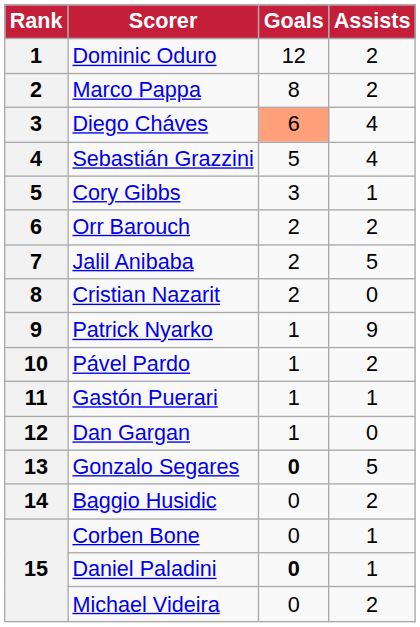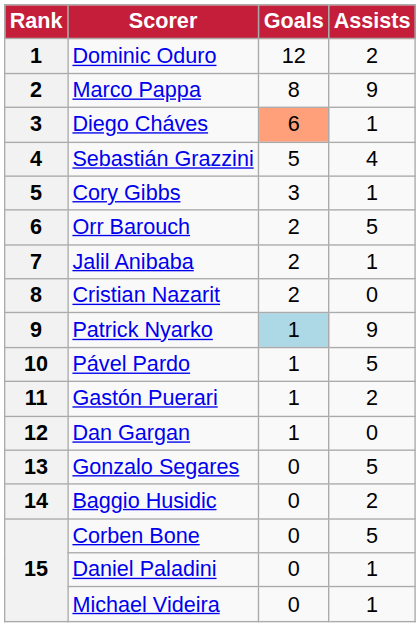 <table class="wikitable" style="text-align:center">
 <tr>
 <th style="background:#C41E3A; color:white; text-align:center;">Rank</th>
 <th style="background:#C41E3A; color:white; text-align:center;">Scorer</th>
 <th style="background:#C41E3A; color:white; text-align:center;">Goals</th>
 <th style="background:#C41E3A; color:white; text-align:center;">Assists</th>
 </tr>
 <tr>
 <th>1</th>
 <td align="left"> <a href='#'>Dominic Oduro</a></td>
 <td>12</td>
 <td>2</td>
 </tr>
 <tr>
 <th>2</th>
 <td align="left"> <a href='#'>Marco Pappa</a></td>
 <td>8</td>
-<td>2</td>
+<td>9</td>
 </tr>
 <tr>
 <th>3</th>
 <td align="left"> <a href='#'>Diego Cháves</a></td>
 <td style="background: lightsalmon;">6</td>
-<td>4</td>
+<td>1</td>
 </tr>
 <tr>
 <th>4</th>
 <td align="left"> <a href='#'>Sebastián Grazzini</a></td>
 <td>5</td>
 <td>4</td>
 </tr>
 <tr>
 <th>5</th>
 <td align="left"> <a href='#'>Cory Gibbs</a></td>
 <td>3</td>
 <td>1</td>
 </tr>
 <tr>
 <th>6</th>
 <td align="left"> <a href='#'>Orr Barouch</a></td>
 <td>2</td>
-<td>2</td>
+<td>5</td>
 </tr>
 <tr>
 <th>7</th>
 <td align="left"> <a href='#'>Jalil Anibaba</a></td>
 <td>2</td>
-<td>5</td>
+<td>1</td>
 </tr>
 <tr>
 <th>8</th>
 <td align="left"> <a href='#'>Cristian Nazarit</a></td>
 <td>2</td>
 <td>0</td>
 </tr>
 <tr>
 <th>9</th>
 <td align="left"> <a href='#'>Patrick Nyarko</a></td>
-<td>1</td>
+<td style="background: lightblue;">1</td>
 <td>9</td>
 </tr>
 <tr>
 <th>10</th>
 <td align="left"> <a href='#'>Pável Pardo</a></td>
 <td>1</td>
-<td>2</td>
+<td>5</td>
 </tr>
 <tr>
 <th>11</th>
 <td align="left"> <a href='#'>Gastón Puerari</a></td>
 <td>1</td>
-<td>1</td>
+<td>2</td>
 </tr>
 <tr>
 <th>12</th>
 <td align="left"> <a href='#'>Dan Gargan</a></td>
 <td>1</td>
 <td>0</td>
 </tr>
 <tr>
 <th>13</th>
 <td align="left"> <a href='#'>Gonzalo Segares</a></td>
-<td><strong>0</strong></td>
+<td>0</td>
 <td>5</td>
 </tr>
 <tr>
 <th>14</th>
 <td align="left"> <a href='#'>Baggio Husidic</a></td>
 <td>0</td>
 <td>2</td>
 </tr>
 <tr>
 <th rowspan=3>15</th>
 <td align="left"> <a href='#'>Corben Bone</a></td>
 <td>0</td>
-<td>1</td>
+<td>5</td>
 </tr>
 <tr>
 <td align="left"> <a href='#'>Daniel Paladini</a></td>
-<td><strong>0</strong></td>
+<td>0</td>
 <td>1</td>
 </tr>
 <tr>
 <td align="left"> <a href='#'>Michael Videira</a></td>
 <td>0</td>
-<td>2</td>
+<td>1</td>
 </tr>
 </table>
